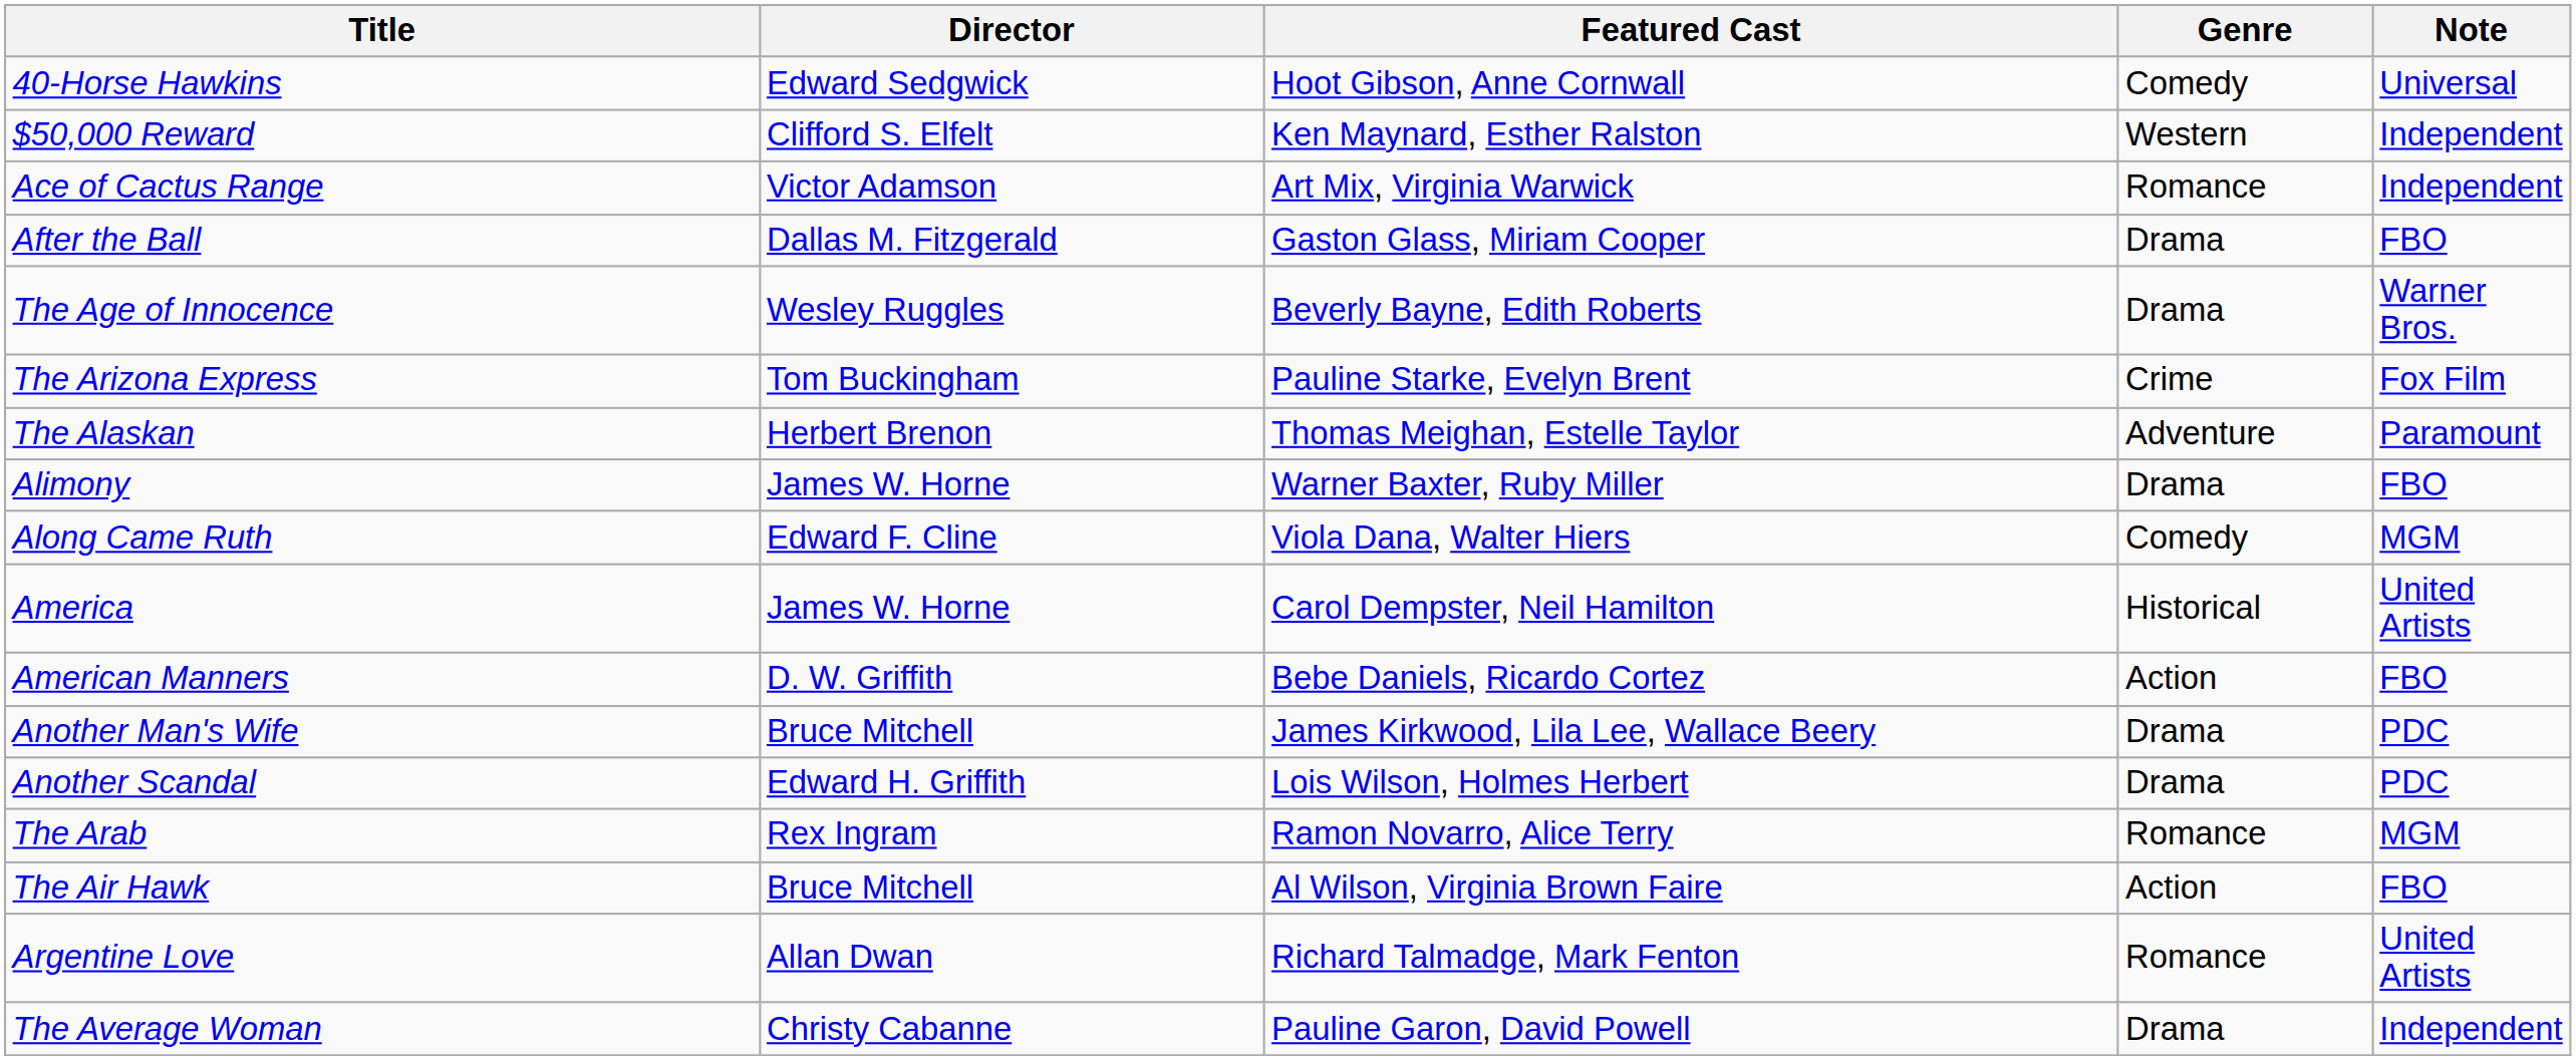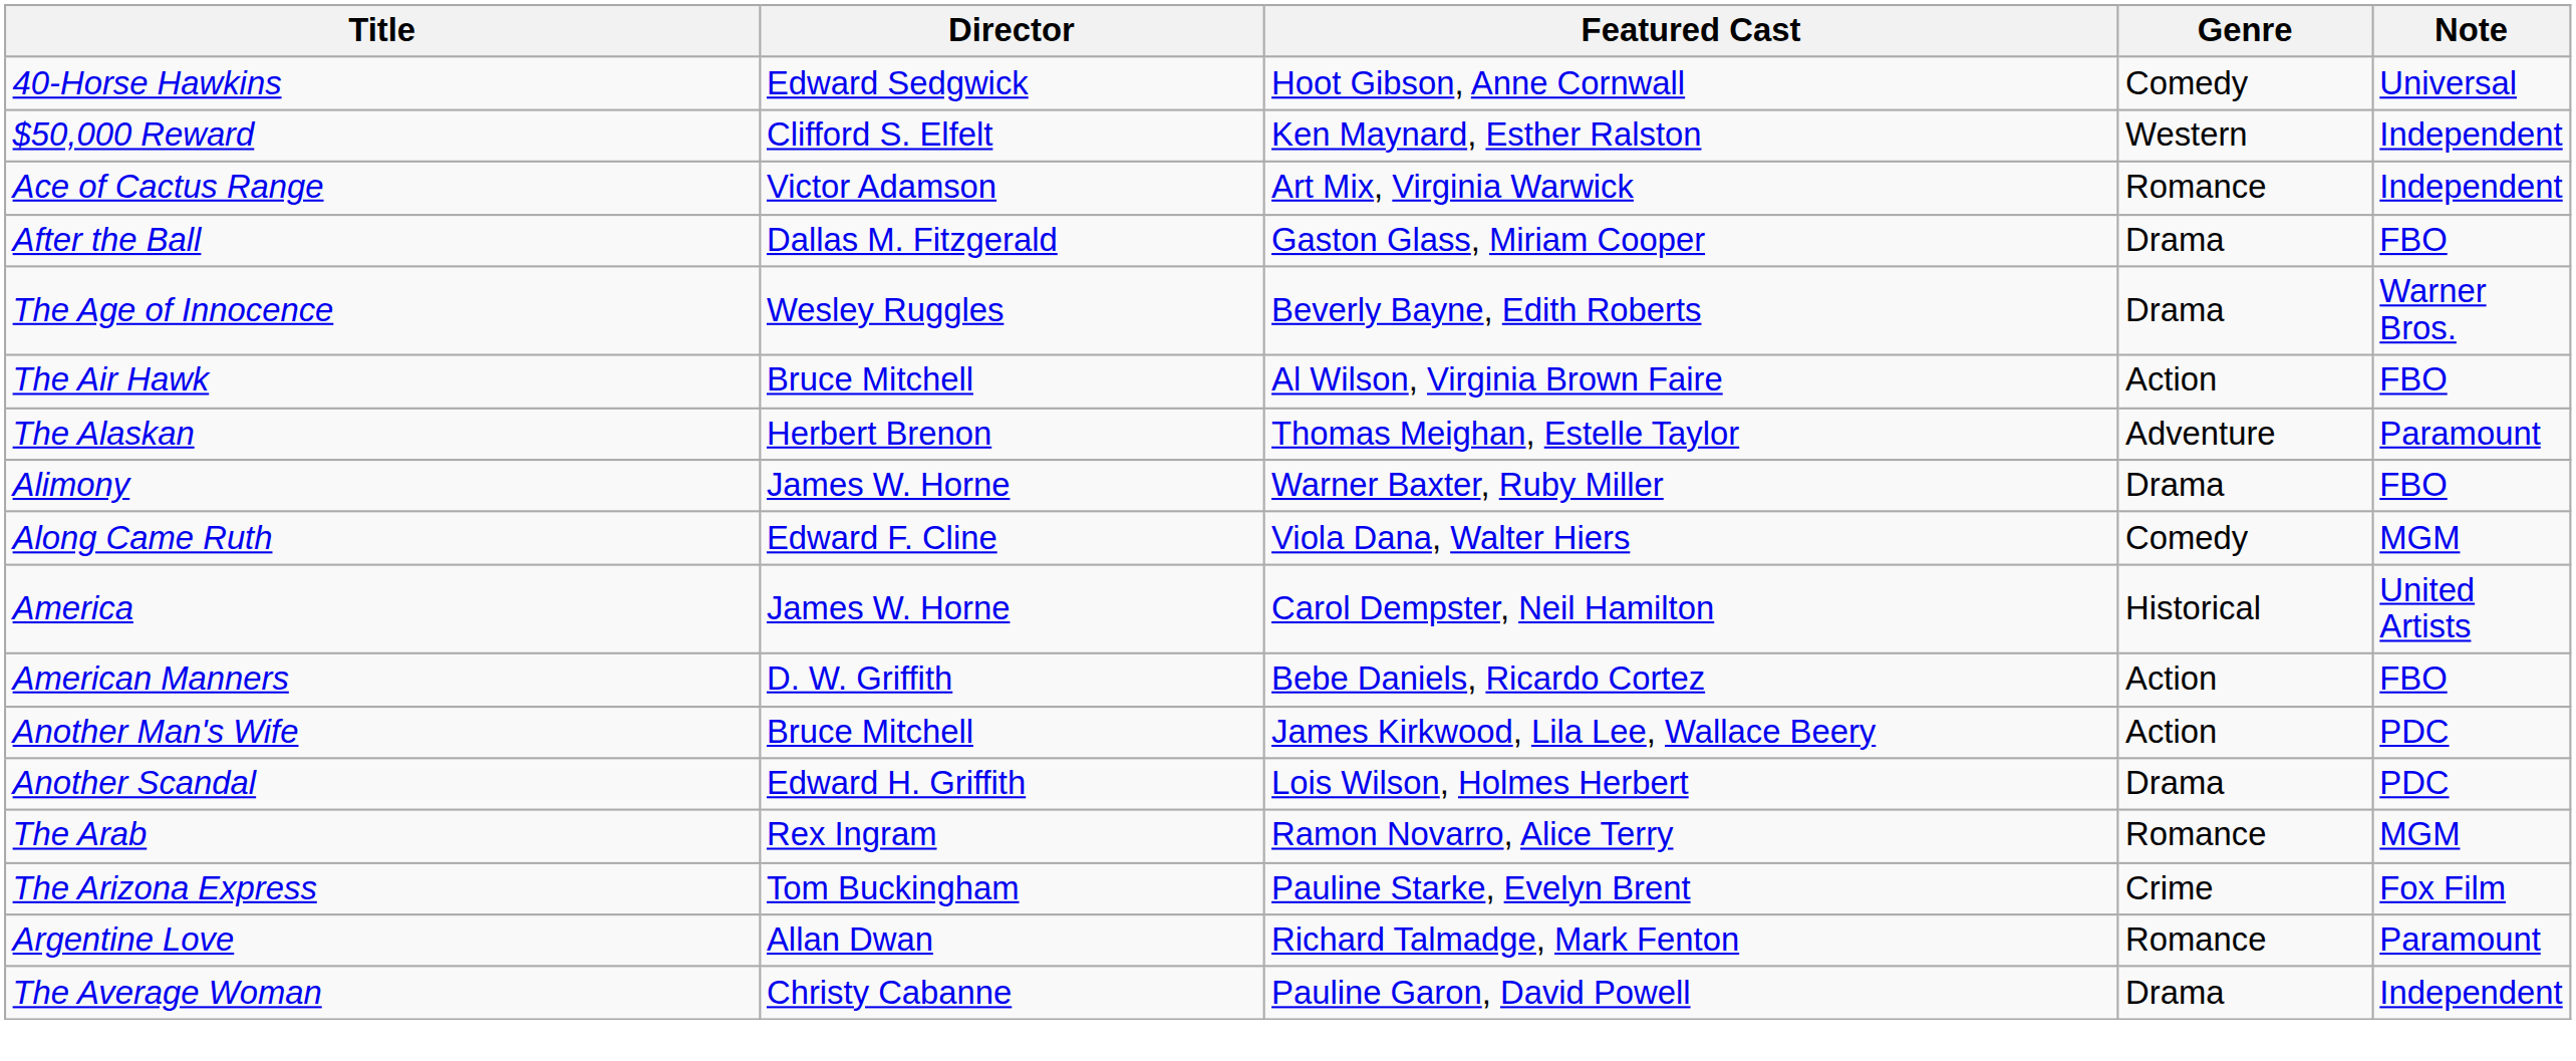 <table class="wikitable">
 <tr>
 <th style="width:30%;">Title</th>
 <th style="width:20%;">Director</th>
 <th style="width:34%;">Featured Cast</th>
 <th style="width:10%;">Genre</th>
 <th style="width:10%;">Note</th>
 </tr>
 <tr>
 <td><em><a href='#'>40-Horse Hawkins</a></em></td>
 <td><a href='#'>Edward Sedgwick</a></td>
 <td><a href='#'>Hoot Gibson</a>, <a href='#'>Anne Cornwall</a></td>
 <td>Comedy</td>
 <td><a href='#'>Universal</a></td>
 </tr>
 <tr>
 <td><em><a href='#'>$50,000 Reward</a></em></td>
 <td><a href='#'>Clifford S. Elfelt</a></td>
 <td><a href='#'>Ken Maynard</a>, <a href='#'>Esther Ralston</a></td>
 <td>Western</td>
 <td><a href='#'>Independent</a></td>
 </tr>
 <tr>
 <td><em><a href='#'>Ace of Cactus Range</a></em></td>
 <td><a href='#'>Victor Adamson</a></td>
 <td><a href='#'>Art Mix</a>, <a href='#'>Virginia Warwick</a></td>
 <td>Romance</td>
 <td><a href='#'>Independent</a></td>
 </tr>
 <tr>
 <td><em><a href='#'>After the Ball</a></em></td>
 <td><a href='#'>Dallas M. Fitzgerald</a></td>
 <td><a href='#'>Gaston Glass</a>, <a href='#'>Miriam Cooper</a></td>
 <td>Drama</td>
 <td><a href='#'>FBO</a></td>
 </tr>
 <tr>
 <td><em><a href='#'>The Age of Innocence</a></em></td>
 <td><a href='#'>Wesley Ruggles</a></td>
 <td><a href='#'>Beverly Bayne</a>, <a href='#'>Edith Roberts</a></td>
 <td>Drama</td>
 <td><a href='#'>Warner Bros.</a></td>
 </tr>
 <tr>
-<td><em><a href='#'>The Arizona Express</a></em></td>
-<td><a href='#'>Tom Buckingham</a></td>
-<td><a href='#'>Pauline Starke</a>, <a href='#'>Evelyn Brent</a></td>
-<td>Crime</td>
-<td><a href='#'>Fox Film</a></td>
+<td><em><a href='#'>The Air Hawk</a></em></td>
+<td><a href='#'>Bruce Mitchell</a></td>
+<td><a href='#'>Al Wilson</a>, <a href='#'>Virginia Brown Faire</a></td>
+<td>Action</td>
+<td><a href='#'>FBO</a></td>
 </tr>
 <tr>
 <td><em><a href='#'>The Alaskan</a></em></td>
 <td><a href='#'>Herbert Brenon</a></td>
 <td><a href='#'>Thomas Meighan</a>, <a href='#'>Estelle Taylor</a></td>
 <td>Adventure</td>
 <td><a href='#'>Paramount</a></td>
 </tr>
 <tr>
 <td><em><a href='#'>Alimony</a></em></td>
 <td><a href='#'>James W. Horne</a></td>
 <td><a href='#'>Warner Baxter</a>, <a href='#'>Ruby Miller</a></td>
 <td>Drama</td>
 <td><a href='#'>FBO</a></td>
 </tr>
 <tr>
 <td><em><a href='#'>Along Came Ruth</a></em></td>
 <td><a href='#'>Edward F. Cline</a></td>
 <td><a href='#'>Viola Dana</a>, <a href='#'>Walter Hiers</a></td>
 <td>Comedy</td>
 <td><a href='#'>MGM</a></td>
 </tr>
 <tr>
 <td><em><a href='#'>America</a></em></td>
 <td><a href='#'>James W. Horne</a></td>
 <td><a href='#'>Carol Dempster</a>, <a href='#'>Neil Hamilton</a></td>
 <td>Historical</td>
 <td><a href='#'>United Artists</a></td>
 </tr>
 <tr>
 <td><em><a href='#'>American Manners</a></em></td>
 <td><a href='#'>D. W. Griffith</a></td>
 <td><a href='#'>Bebe Daniels</a>, <a href='#'>Ricardo Cortez</a></td>
 <td>Action</td>
 <td><a href='#'>FBO</a></td>
 </tr>
 <tr>
 <td><em><a href='#'>Another Man's Wife</a></em></td>
 <td><a href='#'>Bruce Mitchell</a></td>
 <td><a href='#'>James Kirkwood</a>, <a href='#'>Lila Lee</a>, <a href='#'>Wallace Beery</a></td>
-<td>Drama</td>
+<td>Action</td>
 <td><a href='#'>PDC</a></td>
 </tr>
 <tr>
 <td><em><a href='#'>Another Scandal</a></em></td>
 <td><a href='#'>Edward H. Griffith</a></td>
 <td><a href='#'>Lois Wilson</a>, <a href='#'>Holmes Herbert</a></td>
 <td>Drama</td>
 <td><a href='#'>PDC</a></td>
 </tr>
 <tr>
 <td><em><a href='#'>The Arab</a></em></td>
 <td><a href='#'>Rex Ingram</a></td>
 <td><a href='#'>Ramon Novarro</a>, <a href='#'>Alice Terry</a></td>
 <td>Romance</td>
 <td><a href='#'>MGM</a></td>
 </tr>
 <tr>
-<td><em><a href='#'>The Air Hawk</a></em></td>
-<td><a href='#'>Bruce Mitchell</a></td>
-<td><a href='#'>Al Wilson</a>, <a href='#'>Virginia Brown Faire</a></td>
-<td>Action</td>
-<td><a href='#'>FBO</a></td>
+<td><em><a href='#'>The Arizona Express</a></em></td>
+<td><a href='#'>Tom Buckingham</a></td>
+<td><a href='#'>Pauline Starke</a>, <a href='#'>Evelyn Brent</a></td>
+<td>Crime</td>
+<td><a href='#'>Fox Film</a></td>
 </tr>
 <tr>
 <td><em><a href='#'>Argentine Love</a></em></td>
 <td><a href='#'>Allan Dwan</a></td>
 <td><a href='#'>Richard Talmadge</a>, <a href='#'>Mark Fenton</a></td>
 <td>Romance</td>
-<td><a href='#'>United Artists</a></td>
+<td><a href='#'>Paramount</a></td>
 </tr>
 <tr>
 <td><em><a href='#'>The Average Woman</a></em></td>
 <td><a href='#'>Christy Cabanne</a></td>
 <td><a href='#'>Pauline Garon</a>, <a href='#'>David Powell</a></td>
 <td>Drama</td>
 <td><a href='#'>Independent</a></td>
 </tr>
 <tr>
 </tr>
 </table>
